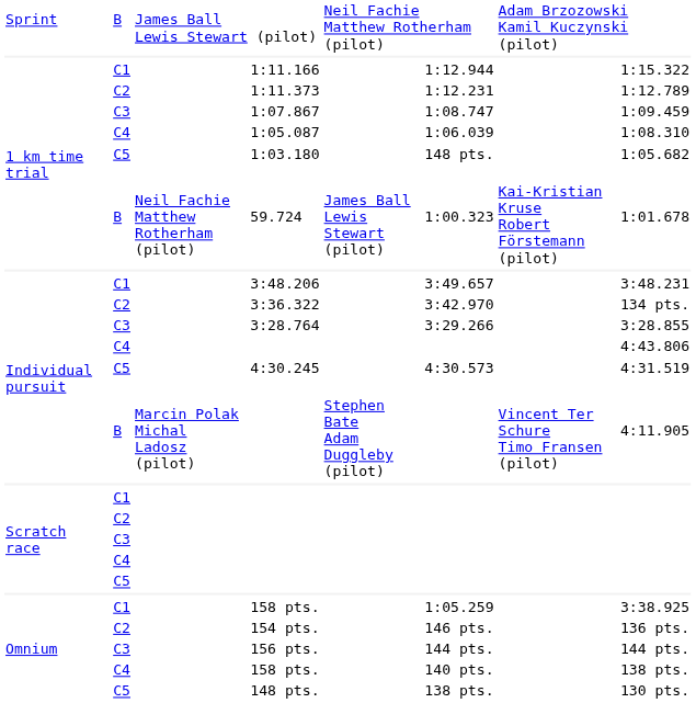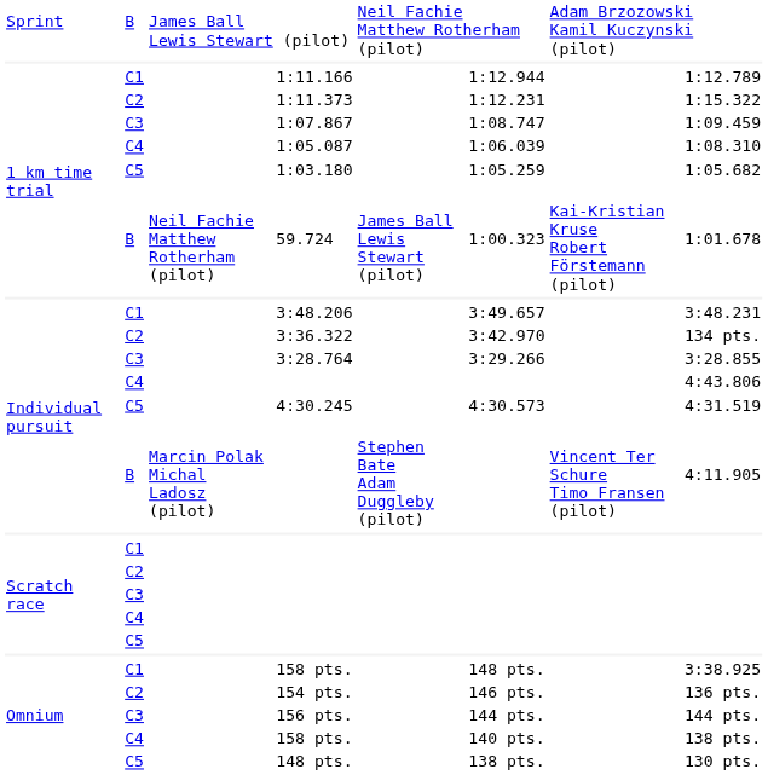 <table>
 <tr>
 <td><a href='#'>Sprint</a></td>
 <td><a href='#'>B</a></td>
 <td colspan=2><br><a href='#'>James Ball</a><br><a href='#'>Lewis Stewart</a> (pilot)</td>
 <td colspan=2><br><a href='#'>Neil Fachie</a><br><a href='#'>Matthew Rotherham</a> (pilot)</td>
 <td colspan=2><br><a href='#'>Adam Brzozowski</a><br><a href='#'>Kamil Kuczynski</a> (pilot)</td>
 </tr>
 <tr>
 <td colspan=8 bgcolor=#f2f2f2></td>
 </tr>
 <tr>
 <td rowspan=6><a href='#'>1 km time trial</a></td>
 <td><a href='#'>C1</a></td>
 <td></td>
 <td>1:11.166 <strong></strong></td>
 <td></td>
 <td>1:12.944</td>
 <td></td>
-<td>1:15.322</td>
+<td>1:12.789</td>
 </tr>
 <tr>
 <td><a href='#'>C2</a></td>
 <td></td>
 <td>1:11.373 <strong></strong></td>
 <td></td>
 <td>1:12.231</td>
 <td></td>
-<td>1:12.789</td>
+<td>1:15.322</td>
 </tr>
 <tr>
 <td><a href='#'>C3</a></td>
 <td></td>
 <td>1:07.867</td>
 <td></td>
 <td>1:08.747</td>
 <td></td>
 <td>1:09.459</td>
 </tr>
 <tr>
 <td><a href='#'>C4</a></td>
 <td></td>
 <td>1:05.087</td>
 <td></td>
 <td>1:06.039</td>
 <td></td>
 <td>1:08.310</td>
 </tr>
 <tr>
 <td><a href='#'>C5</a></td>
 <td></td>
 <td>1:03.180</td>
 <td></td>
-<td>148 pts.</td>
+<td>1:05.259</td>
 <td></td>
 <td>1:05.682</td>
 </tr>
 <tr>
 <td><a href='#'>B</a></td>
 <td><br><a href='#'>Neil Fachie</a><br><a href='#'>Matthew Rotherham</a> (pilot)</td>
 <td>59.724</td>
 <td><br><a href='#'>James Ball</a><br><a href='#'>Lewis Stewart</a> (pilot)</td>
 <td>1:00.323</td>
 <td><br><a href='#'>Kai-Kristian Kruse</a><br><a href='#'>Robert Förstemann</a> (pilot)</td>
 <td>1:01.678</td>
 </tr>
 <tr>
 <td colspan=8 bgcolor=#f2f2f2></td>
 </tr>
 <tr>
 <td rowspan=6><a href='#'>Individual pursuit</a></td>
 <td><a href='#'>C1</a></td>
 <td></td>
 <td>3:48.206</td>
 <td></td>
 <td>3:49.657</td>
 <td></td>
 <td>3:48.231</td>
 </tr>
 <tr>
 <td><a href='#'>C2</a></td>
 <td></td>
 <td>3:36.322</td>
 <td></td>
 <td>3:42.970</td>
 <td></td>
 <td>134 pts.</td>
 </tr>
 <tr>
 <td><a href='#'>C3</a></td>
 <td></td>
 <td>3:28.764</td>
 <td></td>
 <td>3:29.266</td>
 <td></td>
 <td>3:28.855</td>
 </tr>
 <tr>
 <td><a href='#'>C4</a></td>
 <td></td>
 <td></td>
 <td></td>
 <td></td>
 <td></td>
 <td>4:43.806</td>
 </tr>
 <tr>
 <td><a href='#'>C5</a></td>
 <td></td>
 <td>4:30.245</td>
 <td></td>
 <td>4:30.573</td>
 <td></td>
 <td>4:31.519</td>
 </tr>
 <tr>
 <td><a href='#'>B</a></td>
 <td><br><a href='#'>Marcin Polak</a><br><a href='#'>Michal Ladosz</a> (pilot)</td>
 <td></td>
 <td><br><a href='#'>Stephen Bate</a><br><a href='#'>Adam Duggleby</a> (pilot)</td>
 <td></td>
 <td><br><a href='#'>Vincent Ter Schure</a><br><a href='#'>Timo Fransen</a> (pilot)</td>
 <td>4:11.905</td>
 </tr>
 <tr>
 <td colspan=8 bgcolor=#f2f2f2></td>
 </tr>
 <tr>
 <td rowspan=5><a href='#'>Scratch race</a></td>
 <td><a href='#'>C1</a></td>
 <td colspan=2></td>
 <td colspan=2></td>
 <td colspan=2></td>
 </tr>
 <tr>
 <td><a href='#'>C2</a></td>
 <td colspan=2></td>
 <td colspan=2></td>
 <td colspan=2></td>
 </tr>
 <tr>
 <td><a href='#'>C3</a></td>
 <td colspan=2></td>
 <td colspan=2></td>
 <td colspan=2></td>
 </tr>
 <tr>
 <td><a href='#'>C4</a></td>
 <td colspan=2></td>
 <td colspan=2></td>
 <td colspan=2></td>
 </tr>
 <tr>
 <td><a href='#'>C5</a></td>
 <td colspan=2></td>
 <td colspan=2></td>
 <td colspan=2></td>
 </tr>
 <tr>
 <td colspan=8 bgcolor=#f2f2f2></td>
 </tr>
 <tr>
 <td rowspan=5><a href='#'>Omnium</a></td>
 <td><a href='#'>C1</a></td>
 <td></td>
 <td>158 pts.</td>
 <td></td>
-<td>1:05.259</td>
+<td>148 pts.</td>
 <td></td>
 <td>3:38.925</td>
 </tr>
 <tr>
 <td><a href='#'>C2</a></td>
 <td></td>
 <td>154 pts.</td>
 <td></td>
 <td>146 pts.</td>
 <td></td>
 <td>136 pts.</td>
 </tr>
 <tr>
 <td><a href='#'>C3</a></td>
 <td></td>
 <td>156 pts.</td>
 <td></td>
 <td>144 pts.</td>
 <td></td>
 <td>144 pts.</td>
 </tr>
 <tr>
 <td><a href='#'>C4</a></td>
 <td></td>
 <td>158 pts.</td>
 <td></td>
 <td>140 pts.</td>
 <td></td>
 <td>138 pts.</td>
 </tr>
 <tr>
 <td><a href='#'>C5</a></td>
 <td></td>
 <td>148 pts.</td>
 <td></td>
 <td>138 pts.</td>
 <td></td>
 <td>130 pts.</td>
 </tr>
 </table>
